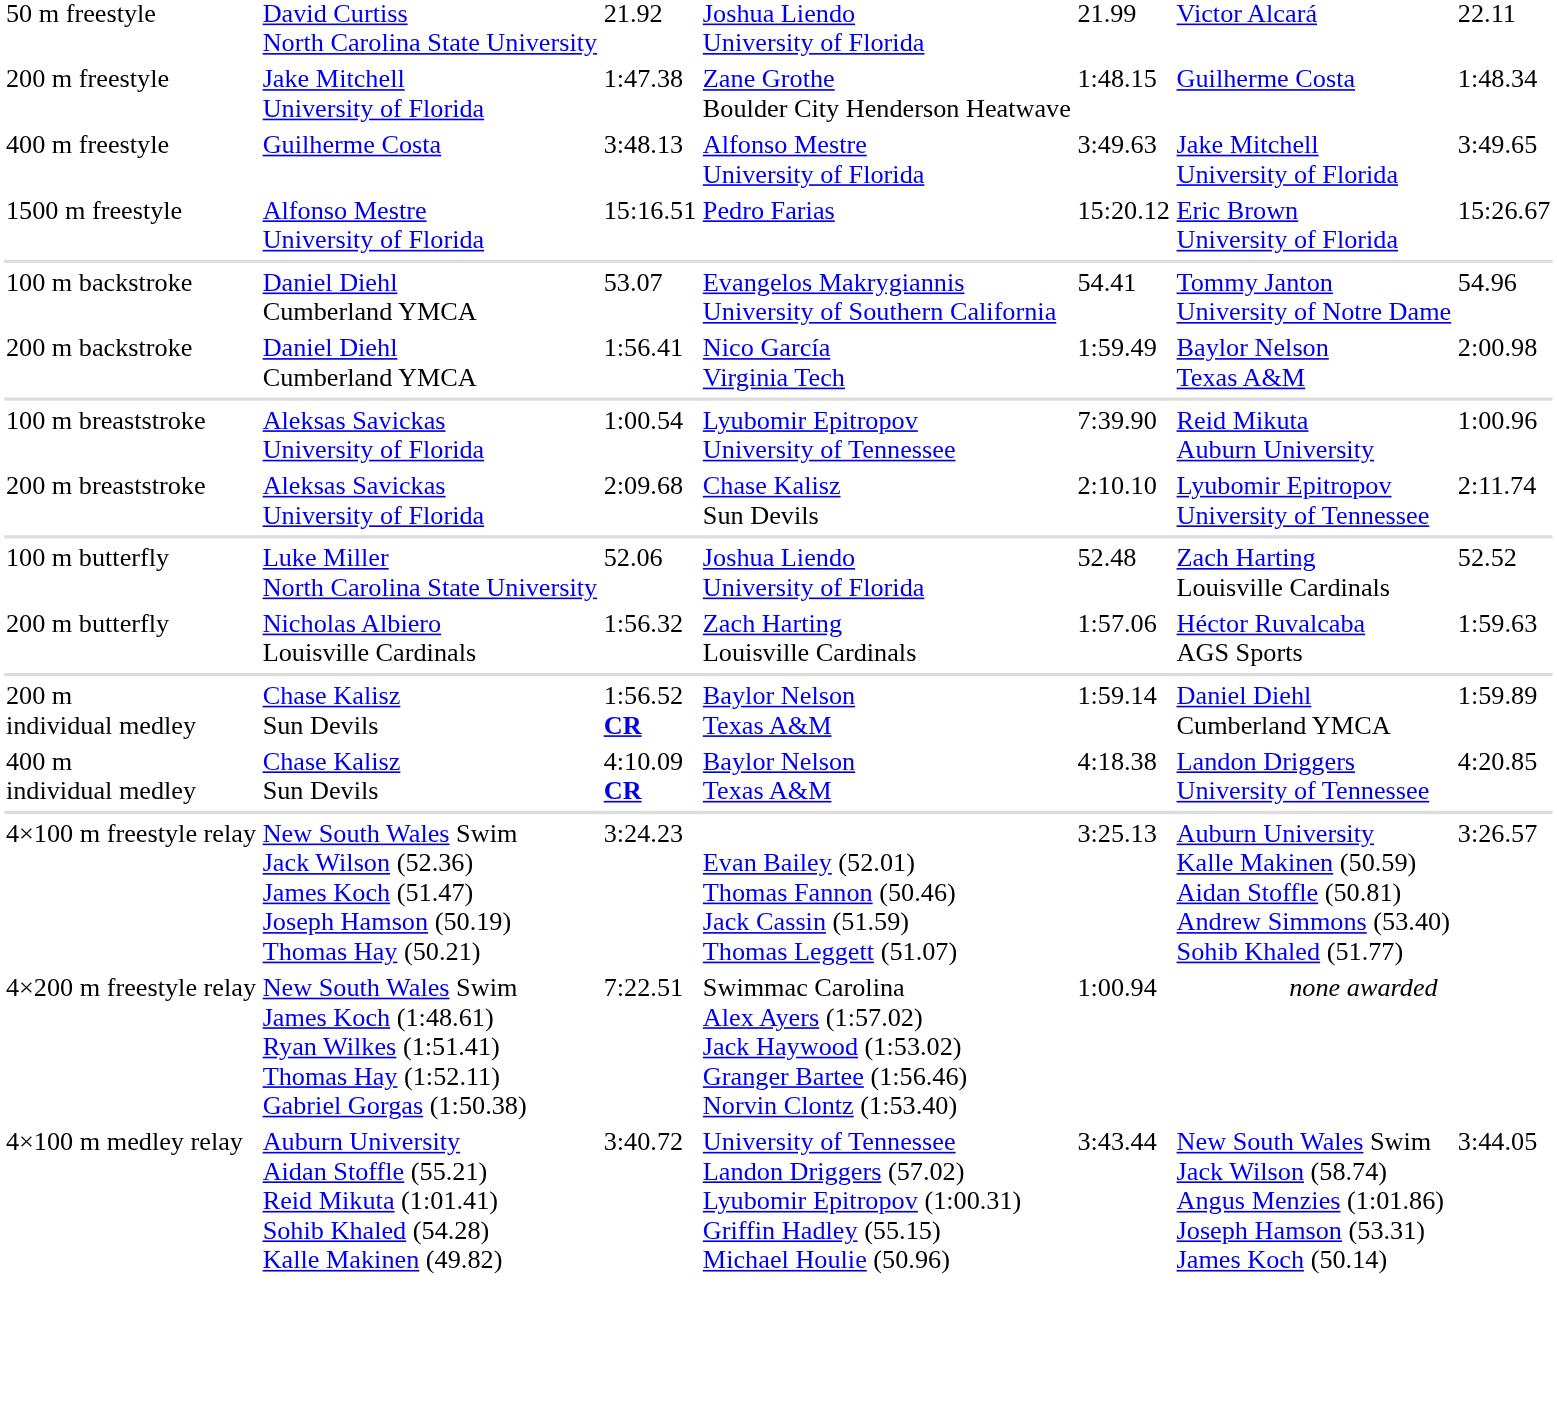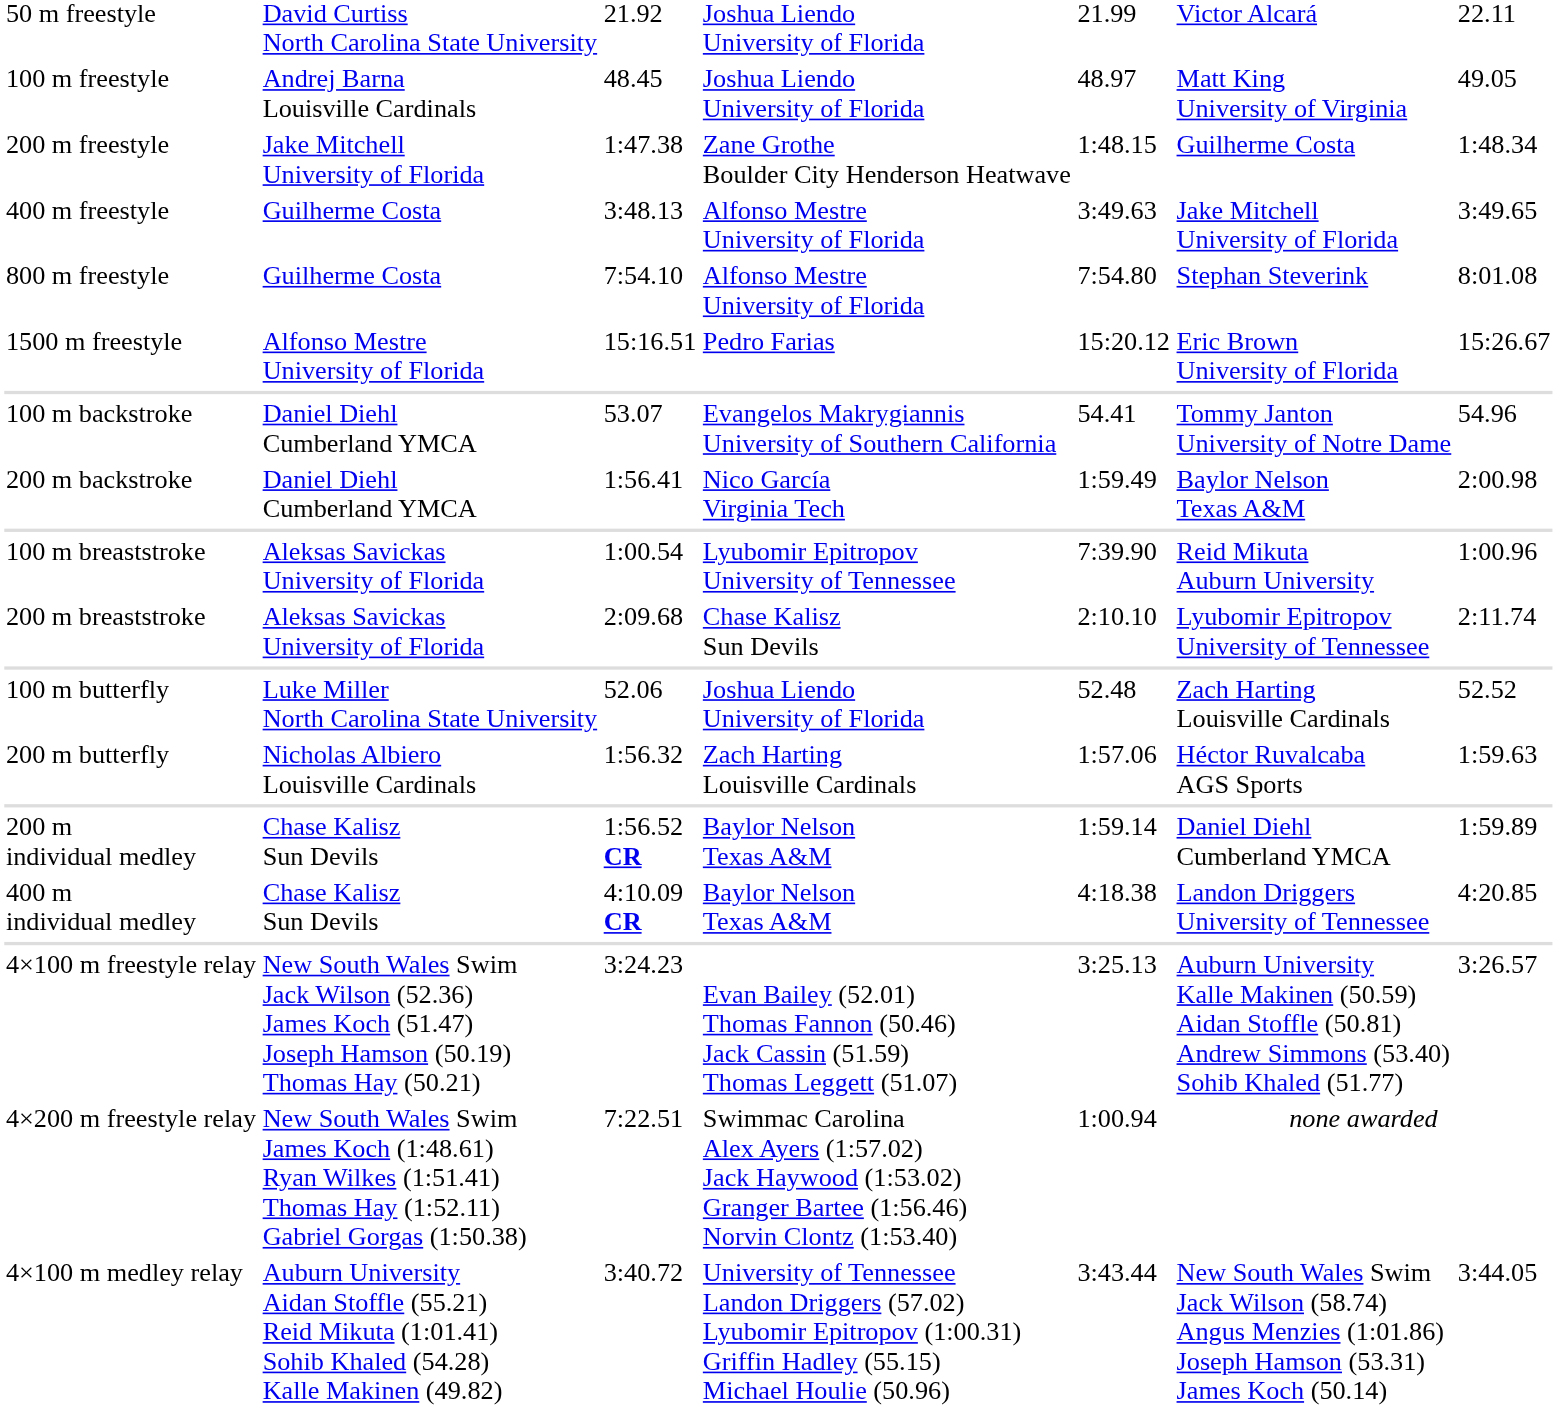 <table>
 <tr valign="top">
 <td>50 m freestyle</td>
 <td><a href='#'>David Curtiss</a><br><a href='#'>North Carolina State University</a></td>
 <td>21.92</td>
 <td><a href='#'>Joshua Liendo</a><br><a href='#'>University of Florida</a></td>
 <td>21.99</td>
 <td><a href='#'>Victor Alcará</a><br></td>
 <td>22.11</td>
+</tr>
+<tr valign="top">
+<td>100 m freestyle</td>
+<td><a href='#'>Andrej Barna</a><br>Louisville Cardinals</td>
+<td>48.45</td>
+<td><a href='#'>Joshua Liendo</a><br><a href='#'>University of Florida</a></td>
+<td>48.97</td>
+<td><a href='#'>Matt King</a><br><a href='#'>University of Virginia</a></td>
+<td>49.05</td>
 </tr>
 <tr valign="top">
 <td>200 m freestyle</td>
 <td><a href='#'>Jake Mitchell</a><br><a href='#'>University of Florida</a></td>
 <td>1:47.38</td>
 <td><a href='#'>Zane Grothe</a><br>Boulder City Henderson Heatwave</td>
 <td>1:48.15</td>
 <td><a href='#'>Guilherme Costa</a><br></td>
 <td>1:48.34</td>
 </tr>
 <tr valign="top">
 <td>400 m freestyle</td>
 <td><a href='#'>Guilherme Costa</a><br></td>
 <td>3:48.13</td>
 <td><a href='#'>Alfonso Mestre</a><br><a href='#'>University of Florida</a></td>
 <td>3:49.63</td>
 <td><a href='#'>Jake Mitchell</a><br><a href='#'>University of Florida</a></td>
 <td>3:49.65</td>
+</tr>
+<tr valign="top">
+<td>800 m freestyle</td>
+<td><a href='#'>Guilherme Costa</a><br></td>
+<td>7:54.10</td>
+<td><a href='#'>Alfonso Mestre</a><br><a href='#'>University of Florida</a></td>
+<td>7:54.80</td>
+<td><a href='#'>Stephan Steverink</a><br></td>
+<td>8:01.08</td>
 </tr>
 <tr valign="top">
 <td>1500 m freestyle</td>
 <td><a href='#'>Alfonso Mestre</a><br><a href='#'>University of Florida</a></td>
 <td>15:16.51</td>
 <td><a href='#'>Pedro Farias</a><br></td>
 <td>15:20.12</td>
 <td><a href='#'>Eric Brown</a><br><a href='#'>University of Florida</a></td>
 <td>15:26.67</td>
 </tr>
 <tr bgcolor=#DDDDDD>
 <td colspan=7></td>
 </tr>
 <tr valign="top">
 <td>100 m backstroke</td>
 <td><a href='#'>Daniel Diehl</a><br>Cumberland YMCA</td>
 <td>53.07</td>
 <td><a href='#'>Evangelos Makrygiannis</a><br><a href='#'>University of Southern California</a></td>
 <td>54.41</td>
 <td><a href='#'>Tommy Janton</a><br><a href='#'>University of Notre Dame</a></td>
 <td>54.96</td>
 </tr>
 <tr valign="top">
 <td>200 m backstroke</td>
 <td><a href='#'>Daniel Diehl</a><br>Cumberland YMCA</td>
 <td>1:56.41</td>
 <td><a href='#'>Nico García</a><br><a href='#'>Virginia Tech</a></td>
 <td>1:59.49</td>
 <td><a href='#'>Baylor Nelson</a><br><a href='#'>Texas A&M</a></td>
 <td>2:00.98</td>
 </tr>
 <tr bgcolor=#DDDDDD>
 <td colspan=7></td>
 </tr>
 <tr valign="top">
 <td>100 m breaststroke</td>
 <td><a href='#'>Aleksas Savickas</a><br><a href='#'>University of Florida</a></td>
 <td>1:00.54</td>
 <td><a href='#'>Lyubomir Epitropov</a><br><a href='#'>University of Tennessee</a></td>
 <td>7:39.90</td>
 <td><a href='#'>Reid Mikuta</a><br><a href='#'>Auburn University</a></td>
 <td>1:00.96</td>
 </tr>
 <tr valign="top">
 <td>200 m breaststroke</td>
 <td><a href='#'>Aleksas Savickas</a><br><a href='#'>University of Florida</a></td>
 <td>2:09.68</td>
 <td><a href='#'>Chase Kalisz</a><br>Sun Devils</td>
 <td>2:10.10</td>
 <td><a href='#'>Lyubomir Epitropov</a><br><a href='#'>University of Tennessee</a></td>
 <td>2:11.74</td>
 </tr>
 <tr bgcolor=#DDDDDD>
 <td colspan=7></td>
 </tr>
 <tr valign="top">
 <td>100 m butterfly</td>
 <td><a href='#'>Luke Miller</a><br><a href='#'>North Carolina State University</a></td>
 <td>52.06</td>
 <td><a href='#'>Joshua Liendo</a><br><a href='#'>University of Florida</a></td>
 <td>52.48</td>
 <td><a href='#'>Zach Harting</a><br>Louisville Cardinals</td>
 <td>52.52</td>
 </tr>
 <tr valign="top">
 <td>200 m butterfly</td>
 <td><a href='#'>Nicholas Albiero</a><br>Louisville Cardinals</td>
 <td>1:56.32</td>
 <td><a href='#'>Zach Harting</a><br>Louisville Cardinals</td>
 <td>1:57.06</td>
 <td><a href='#'>Héctor Ruvalcaba</a><br> AGS Sports</td>
 <td>1:59.63</td>
 </tr>
 <tr bgcolor=#DDDDDD>
 <td colspan=7></td>
 </tr>
 <tr valign="top">
 <td>200 m<br>individual medley</td>
 <td><a href='#'>Chase Kalisz</a><br>Sun Devils</td>
 <td>1:56.52<br><strong><a href='#'>CR</a></strong></td>
 <td><a href='#'>Baylor Nelson</a><br><a href='#'>Texas A&M</a></td>
 <td>1:59.14</td>
 <td><a href='#'>Daniel Diehl</a><br>Cumberland YMCA</td>
 <td>1:59.89</td>
 </tr>
 <tr valign="top">
 <td>400 m<br>individual medley</td>
 <td><a href='#'>Chase Kalisz</a><br>Sun Devils</td>
 <td>4:10.09<br><strong><a href='#'>CR</a></strong></td>
 <td><a href='#'>Baylor Nelson</a><br><a href='#'>Texas A&M</a></td>
 <td>4:18.38</td>
 <td><a href='#'>Landon Driggers</a><br><a href='#'>University of Tennessee</a></td>
 <td>4:20.85</td>
 </tr>
 <tr bgcolor=#DDDDDD>
 <td colspan=7></td>
 </tr>
 <tr valign="top">
 <td>4×100 m freestyle relay</td>
 <td><a href='#'>New South Wales</a> Swim<br><a href='#'>Jack Wilson</a> (52.36)<br><a href='#'>James Koch</a> (51.47)<br><a href='#'>Joseph Hamson</a> (50.19)<br><a href='#'>Thomas Hay</a> (50.21)</td>
 <td>3:24.23</td>
 <td><br><a href='#'>Evan Bailey</a> (52.01)<br><a href='#'>Thomas Fannon</a> (50.46)<br><a href='#'>Jack Cassin</a> (51.59)<br><a href='#'>Thomas Leggett</a> (51.07)</td>
 <td>3:25.13</td>
 <td><a href='#'>Auburn University</a><br><a href='#'>Kalle Makinen</a> (50.59)<br><a href='#'>Aidan Stoffle</a> (50.81)<br><a href='#'>Andrew Simmons</a> (53.40)<br><a href='#'>Sohib Khaled</a> (51.77)</td>
 <td>3:26.57</td>
 </tr>
 <tr valign="top">
 <td>4×200 m freestyle relay</td>
 <td><a href='#'>New South Wales</a> Swim<br><a href='#'>James Koch</a> (1:48.61)<br><a href='#'>Ryan Wilkes</a> (1:51.41)<br><a href='#'>Thomas Hay</a> (1:52.11)<br><a href='#'>Gabriel Gorgas</a> (1:50.38)</td>
 <td>7:22.51</td>
 <td>Swimmac Carolina<br><a href='#'>Alex Ayers</a> (1:57.02)<br><a href='#'>Jack Haywood</a> (1:53.02)<br><a href='#'>Granger Bartee</a> (1:56.46)<br><a href='#'>Norvin Clontz</a> (1:53.40)</td>
 <td>1:00.94</td>
 <td colspan="2" align=center><em>none awarded</em></td>
 </tr>
 <tr valign="top">
 <td>4×100 m medley relay</td>
 <td><a href='#'>Auburn University</a><br><a href='#'>Aidan Stoffle</a> (55.21)<br><a href='#'>Reid Mikuta</a> (1:01.41)<br><a href='#'>Sohib Khaled</a> (54.28)<br><a href='#'>Kalle Makinen</a> (49.82)</td>
 <td>3:40.72</td>
 <td><a href='#'>University of Tennessee</a><br><a href='#'>Landon Driggers</a> (57.02)<br><a href='#'>Lyubomir Epitropov</a> (1:00.31)<br><a href='#'>Griffin Hadley</a> (55.15)<br><a href='#'>Michael Houlie</a> (50.96)</td>
 <td>3:43.44</td>
 <td><a href='#'>New South Wales</a> Swim<br><a href='#'>Jack Wilson</a> (58.74)<br><a href='#'>Angus Menzies</a> (1:01.86)<br><a href='#'>Joseph Hamson</a> (53.31)<br><a href='#'>James Koch</a> (50.14)</td>
 <td>3:44.05</td>
 </tr>
 </table>
